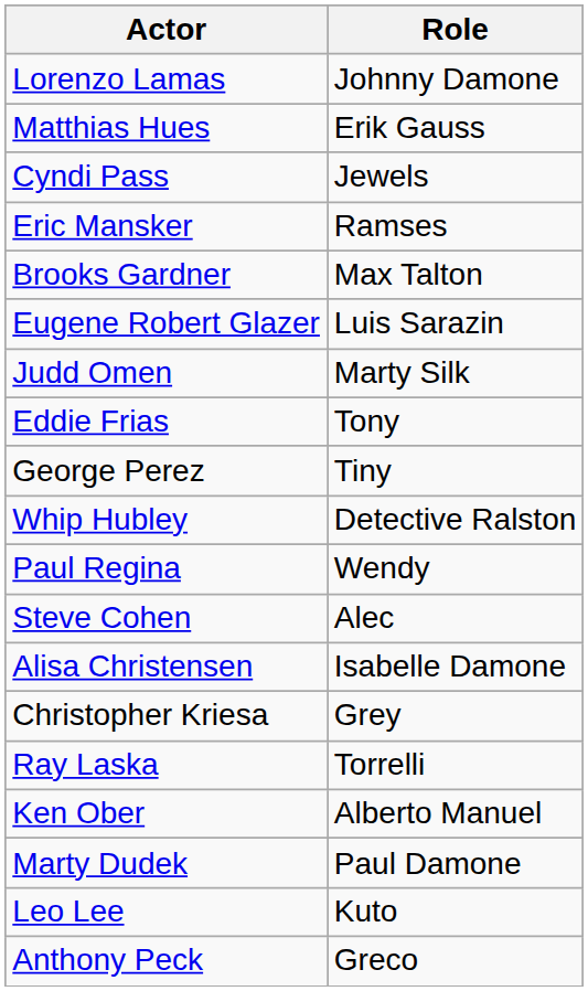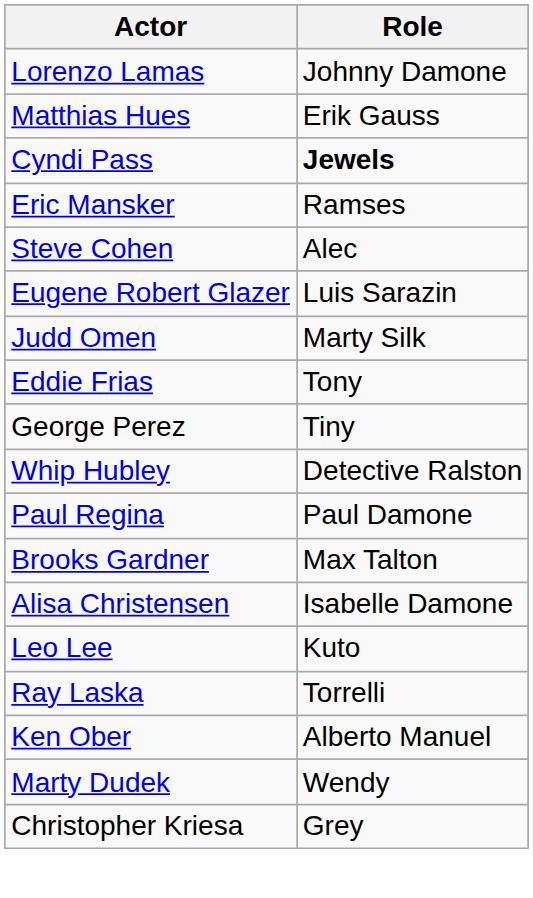 <table class="wikitable">
 <tr>
 <th>Actor</th>
 <th>Role</th>
 </tr>
 <tr>
 <td><a href='#'>Lorenzo Lamas</a></td>
 <td>Johnny Damone</td>
 </tr>
 <tr>
 <td><a href='#'>Matthias Hues</a></td>
 <td>Erik Gauss</td>
 </tr>
 <tr>
 <td><a href='#'>Cyndi Pass</a></td>
-<td>Jewels</td>
+<td><strong>Jewels</strong></td>
 </tr>
 <tr>
 <td><a href='#'>Eric Mansker</a></td>
 <td>Ramses</td>
 </tr>
 <tr>
-<td><a href='#'>Brooks Gardner</a></td>
-<td>Max Talton</td>
+<td><a href='#'>Steve Cohen</a></td>
+<td>Alec</td>
 </tr>
 <tr>
 <td><a href='#'>Eugene Robert Glazer</a></td>
 <td>Luis Sarazin</td>
 </tr>
 <tr>
 <td><a href='#'>Judd Omen</a></td>
 <td>Marty Silk</td>
 </tr>
 <tr>
 <td><a href='#'>Eddie Frias</a></td>
 <td>Tony</td>
 </tr>
 <tr>
 <td>George Perez</td>
 <td>Tiny</td>
 </tr>
 <tr>
 <td><a href='#'>Whip Hubley</a></td>
 <td>Detective Ralston</td>
 </tr>
 <tr>
 <td><a href='#'>Paul Regina</a></td>
-<td>Wendy</td>
+<td>Paul Damone</td>
 </tr>
 <tr>
-<td><a href='#'>Steve Cohen</a></td>
-<td>Alec</td>
+<td><a href='#'>Brooks Gardner</a></td>
+<td>Max Talton</td>
 </tr>
 <tr>
 <td><a href='#'>Alisa Christensen</a></td>
 <td>Isabelle Damone</td>
 </tr>
 <tr>
-<td>Christopher Kriesa</td>
-<td>Grey</td>
+<td><a href='#'>Leo Lee</a></td>
+<td>Kuto</td>
 </tr>
 <tr>
 <td><a href='#'>Ray Laska</a></td>
 <td>Torrelli</td>
 </tr>
 <tr>
 <td><a href='#'>Ken Ober</a></td>
 <td>Alberto Manuel</td>
 </tr>
 <tr>
 <td><a href='#'>Marty Dudek</a></td>
-<td>Paul Damone</td>
+<td>Wendy</td>
 </tr>
 <tr>
-<td><a href='#'>Leo Lee</a></td>
-<td>Kuto</td>
-</tr>
-<tr>
-<td><a href='#'>Anthony Peck</a></td>
-<td>Greco</td>
+<td>Christopher Kriesa</td>
+<td>Grey</td>
 </tr>
 </table>
